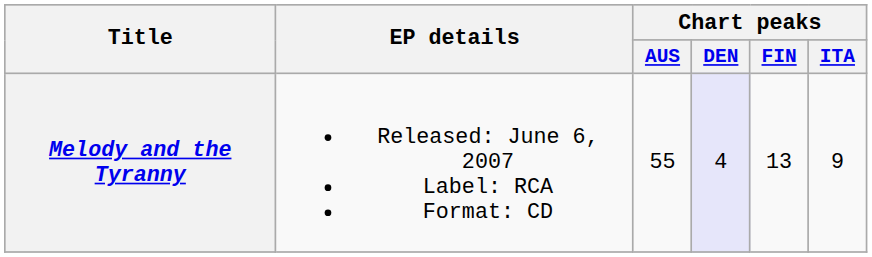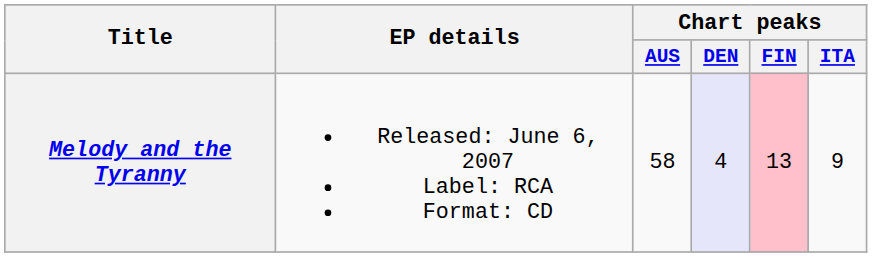 <table class="wikitable plainrowheaders" style="text-align:center;">
 <tr>
 <th scope="col" rowspan="2" style="width:12em;">Title</th>
 <th scope="col" rowspan="2" style="width:16em;">EP details</th>
 <th scope="col" colspan="4">Chart peaks</th>
 </tr>
 <tr>
 <th scope="col" style="width:2.5em;font-size:90%;"><a href='#'>AUS</a><br></th>
 <th scope="col" style="width:2.5em;font-size:90%;"><a href='#'>DEN</a><br></th>
 <th scope="col" style="width:2.5em;font-size:90%;"><a href='#'>FIN</a><br></th>
 <th scope="col" style="width:2.5em;font-size:90%;"><a href='#'>ITA</a><br></th>
 </tr>
 <tr>
 <th scope="row"><em><a href='#'>Melody and the Tyranny</a></em></th>
 <td><br><ul><li>Released: June 6, 2007</li><li>Label: RCA</li><li>Format: CD</li></ul></td>
-<td>55</td>
+<td>58</td>
 <td style="background: lavender;">4</td>
-<td>13</td>
+<td style="background: pink;">13</td>
 <td>9</td>
 </tr>
 </table>
